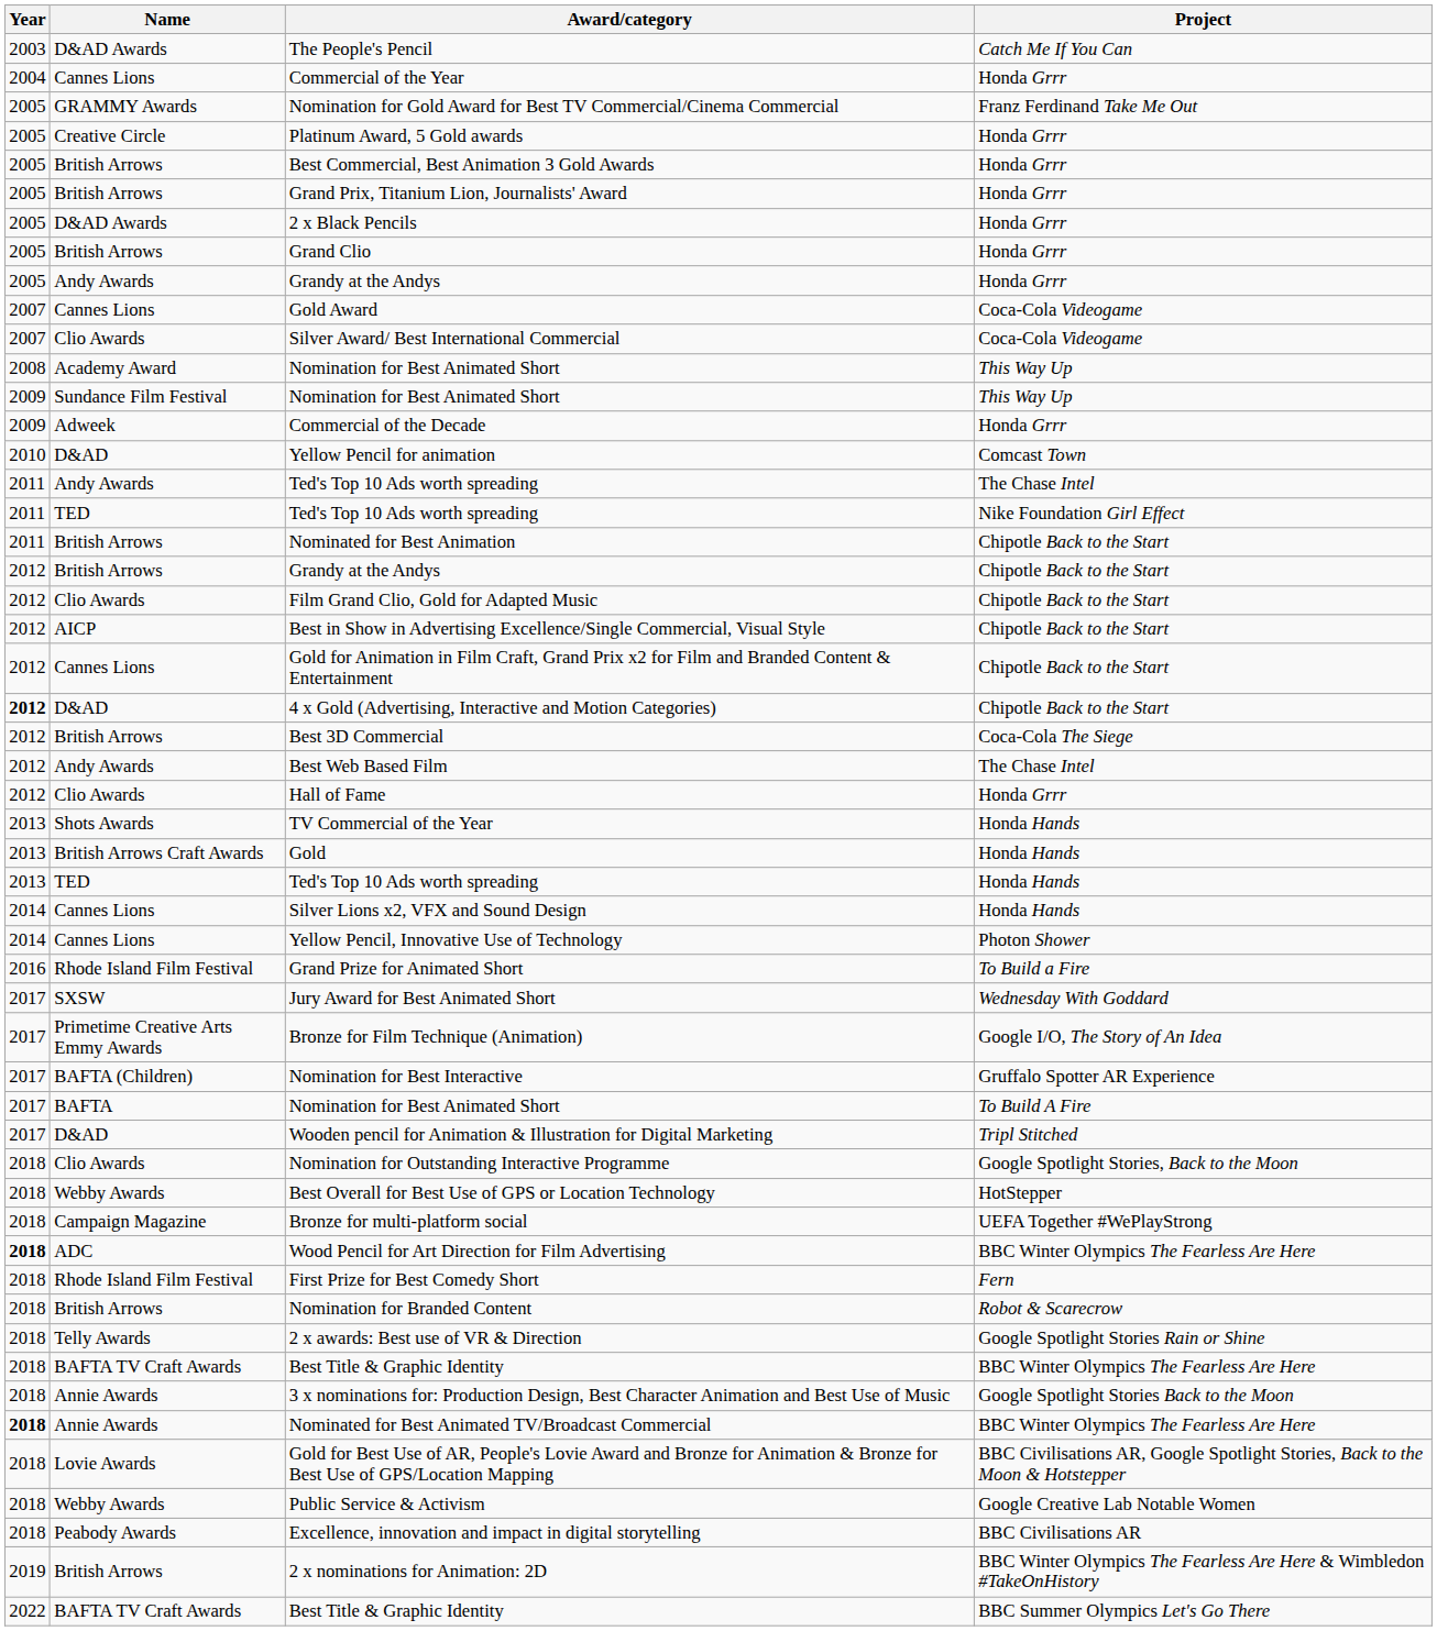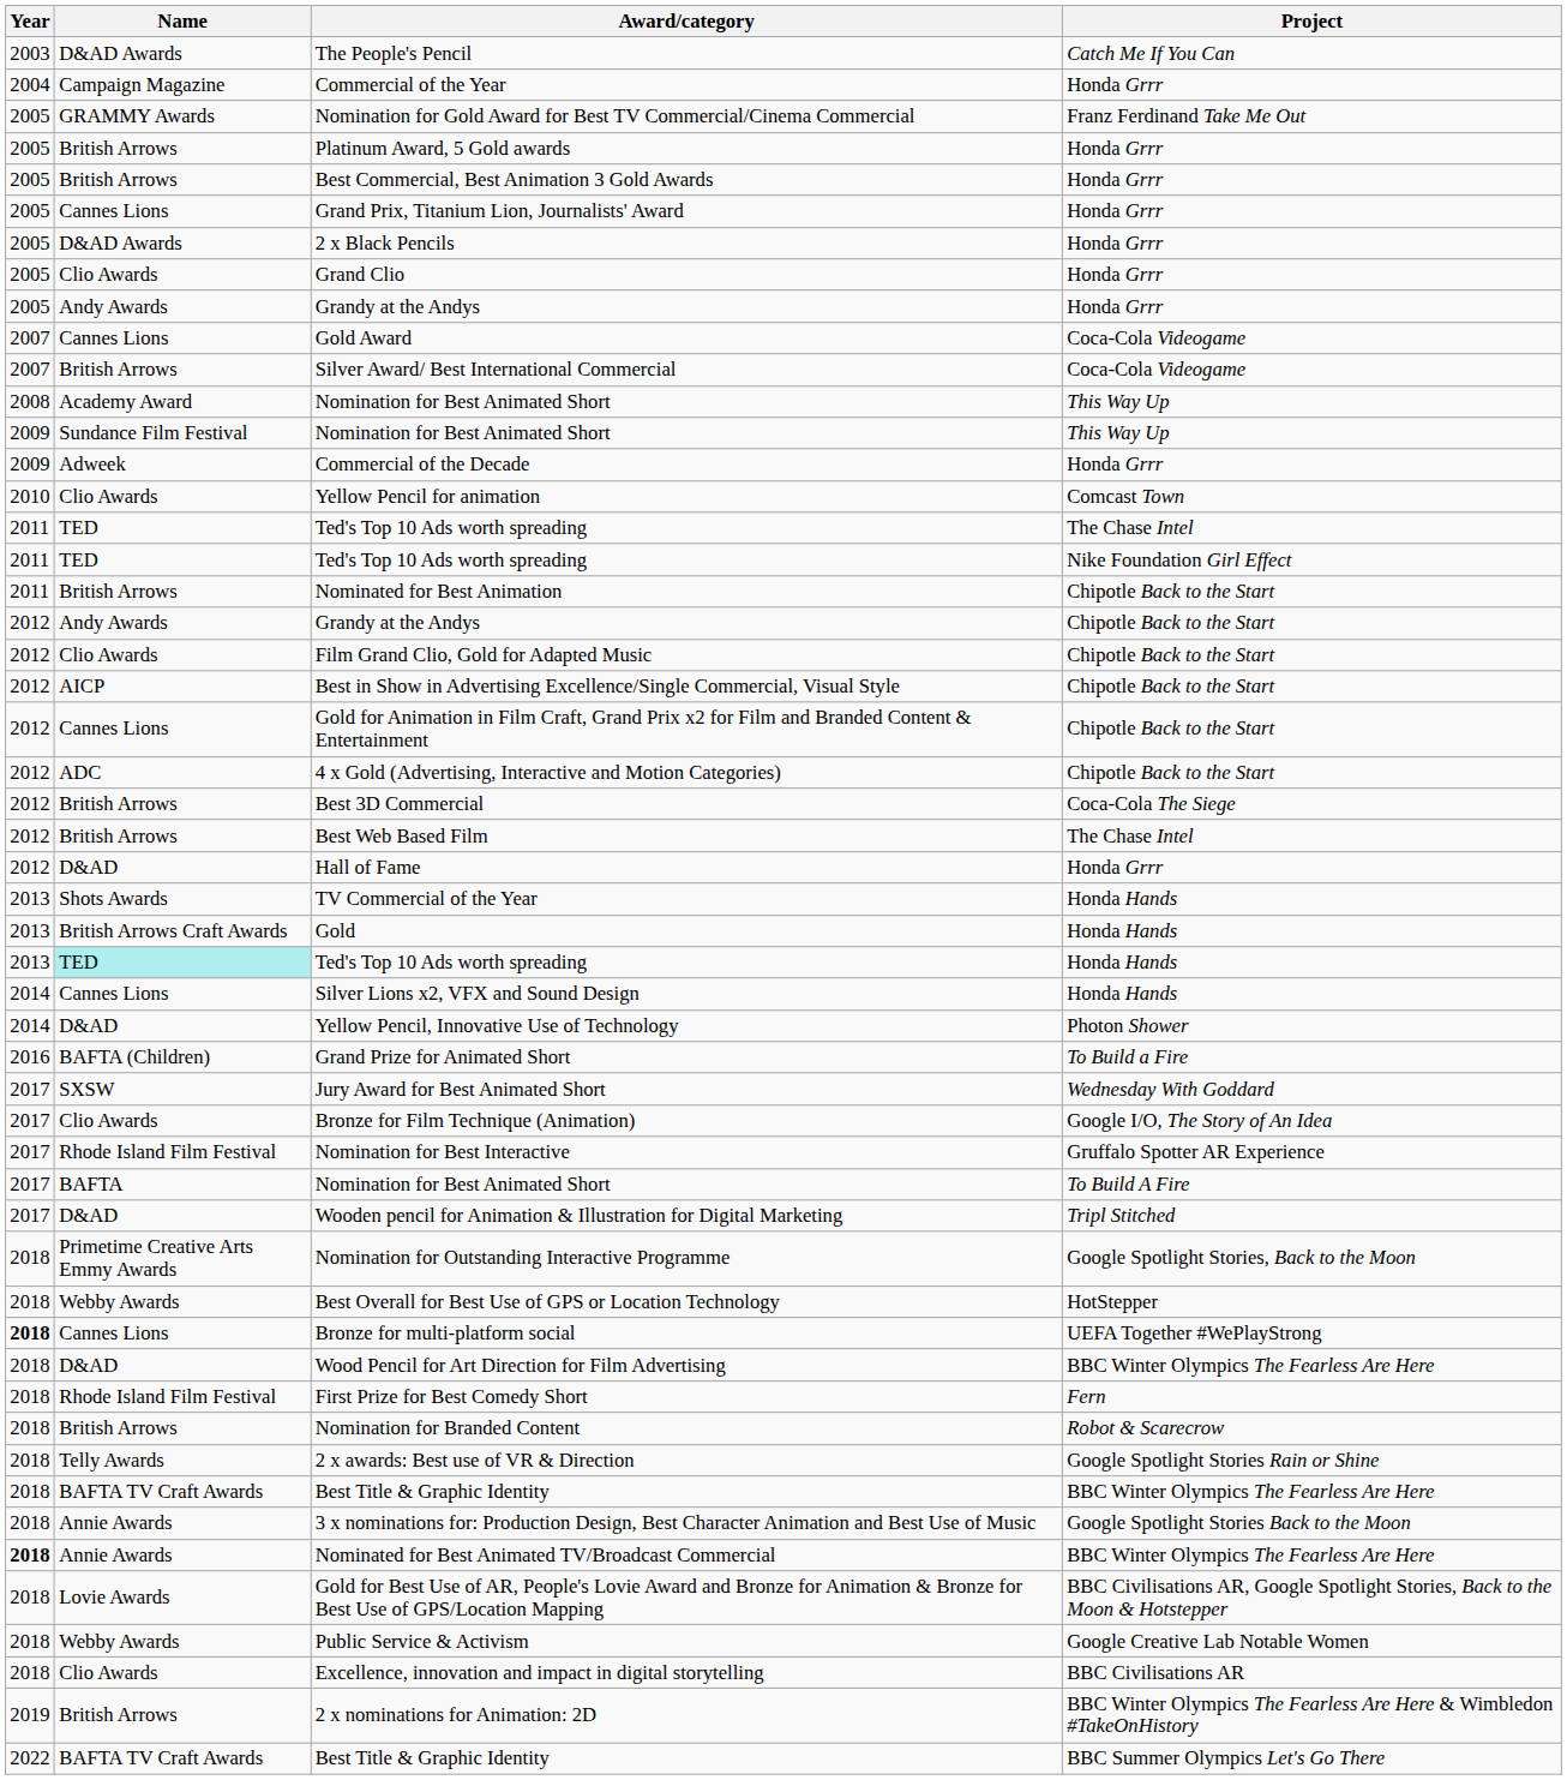 <table class="wikitable sortable">
 <tr>
 <th>Year</th>
 <th>Name</th>
 <th>Award/category</th>
 <th>Project</th>
 </tr>
 <tr>
 <td>2003</td>
 <td>D&AD Awards</td>
 <td>The People's Pencil</td>
 <td><em>Catch Me If You Can</em></td>
 </tr>
 <tr>
 <td>2004</td>
-<td>Cannes Lions</td>
+<td>Campaign Magazine</td>
 <td>Commercial of the Year</td>
 <td>Honda <em>Grrr</em></td>
 </tr>
 <tr>
 <td>2005</td>
 <td>GRAMMY Awards</td>
 <td>Nomination for Gold Award for Best TV Commercial/Cinema Commercial</td>
 <td>Franz Ferdinand <em>Take Me Out</em></td>
 </tr>
 <tr>
 <td>2005</td>
-<td>Creative Circle</td>
+<td>British Arrows</td>
 <td>Platinum Award, 5 Gold awards</td>
 <td>Honda <em>Grrr</em></td>
 </tr>
 <tr>
 <td>2005</td>
 <td>British Arrows</td>
 <td>Best Commercial, Best Animation 3 Gold Awards</td>
 <td>Honda <em>Grrr</em></td>
 </tr>
 <tr>
 <td>2005</td>
-<td>British Arrows</td>
+<td>Cannes Lions</td>
 <td>Grand Prix, Titanium Lion, Journalists' Award</td>
 <td>Honda <em>Grrr</em></td>
 </tr>
 <tr>
 <td>2005</td>
 <td>D&AD Awards</td>
 <td>2 x Black Pencils</td>
 <td>Honda <em>Grrr</em></td>
 </tr>
 <tr>
 <td>2005</td>
-<td>British Arrows</td>
+<td>Clio Awards</td>
 <td>Grand Clio</td>
 <td>Honda <em>Grrr</em></td>
 </tr>
 <tr>
 <td>2005</td>
 <td>Andy Awards</td>
 <td>Grandy at the Andys</td>
 <td>Honda <em>Grrr</em></td>
 </tr>
 <tr>
 <td>2007</td>
 <td>Cannes Lions</td>
 <td>Gold Award</td>
 <td>Coca-Cola <em>Videogame</em></td>
 </tr>
 <tr>
 <td>2007</td>
-<td>Clio Awards</td>
+<td>British Arrows</td>
 <td>Silver Award/ Best International Commercial</td>
 <td>Coca-Cola <em>Videogame</em></td>
 </tr>
 <tr>
 <td>2008</td>
 <td>Academy Award</td>
 <td>Nomination for Best Animated Short</td>
 <td><em>This Way Up</em></td>
 </tr>
 <tr>
 <td>2009</td>
 <td>Sundance Film Festival</td>
 <td>Nomination for Best Animated Short</td>
 <td><em>This Way Up</em></td>
 </tr>
 <tr>
 <td>2009</td>
 <td>Adweek</td>
 <td>Commercial of the Decade</td>
 <td>Honda <em>Grrr</em></td>
 </tr>
 <tr>
 <td>2010</td>
-<td>D&AD</td>
+<td>Clio Awards</td>
 <td>Yellow Pencil for animation</td>
 <td>Comcast <em>Town</em></td>
 </tr>
 <tr>
 <td>2011</td>
-<td>Andy Awards</td>
+<td>TED</td>
 <td>Ted's Top 10 Ads worth spreading</td>
 <td>The Chase <em>Intel</em></td>
 </tr>
 <tr>
 <td>2011</td>
 <td>TED</td>
 <td>Ted's Top 10 Ads worth spreading</td>
 <td>Nike Foundation  <em>Girl Effect</em></td>
 </tr>
 <tr>
 <td>2011</td>
 <td>British Arrows</td>
 <td>Nominated for Best Animation</td>
 <td>Chipotle <em>Back to the Start</em></td>
 </tr>
 <tr>
 <td>2012</td>
-<td>British Arrows</td>
+<td>Andy Awards</td>
 <td>Grandy at the Andys</td>
 <td>Chipotle <em>Back to the Start</em></td>
 </tr>
 <tr>
 <td>2012</td>
 <td>Clio Awards</td>
 <td>Film Grand Clio, Gold for Adapted Music</td>
 <td>Chipotle <em>Back to the Start</em></td>
 </tr>
 <tr>
 <td>2012</td>
 <td>AICP</td>
 <td>Best in Show in Advertising Excellence/Single Commercial, Visual Style</td>
 <td>Chipotle <em>Back to the Start</em></td>
 </tr>
 <tr>
 <td>2012</td>
 <td>Cannes Lions</td>
 <td>Gold for Animation in Film Craft, Grand Prix x2 for Film and Branded Content & Entertainment</td>
 <td>Chipotle <em>Back to the Start</em></td>
 </tr>
 <tr>
-<td><strong>2012</strong></td>
-<td>D&AD</td>
+<td>2012</td>
+<td>ADC</td>
 <td>4 x Gold (Advertising, Interactive and Motion Categories)</td>
 <td>Chipotle <em>Back to the Start</em></td>
 </tr>
 <tr>
 <td>2012</td>
 <td>British Arrows</td>
 <td>Best 3D Commercial</td>
 <td>Coca-Cola <em>The Siege</em></td>
 </tr>
 <tr>
 <td>2012</td>
-<td>Andy Awards</td>
+<td>British Arrows</td>
 <td>Best Web Based Film</td>
 <td>The Chase <em>Intel</em></td>
 </tr>
 <tr>
 <td>2012</td>
-<td>Clio Awards</td>
+<td>D&AD</td>
 <td>Hall of Fame</td>
 <td>Honda <em>Grrr</em></td>
 </tr>
 <tr>
 <td>2013</td>
 <td>Shots Awards</td>
 <td>TV Commercial of the Year</td>
 <td>Honda <em>Hands</em></td>
 </tr>
 <tr>
 <td>2013</td>
 <td>British Arrows Craft Awards</td>
 <td>Gold</td>
 <td>Honda <em>Hands</em></td>
 </tr>
 <tr>
 <td>2013</td>
-<td>TED</td>
+<td style="background: paleturquoise;">TED</td>
 <td>Ted's Top 10 Ads worth spreading</td>
 <td>Honda <em>Hands</em></td>
 </tr>
 <tr>
 <td>2014</td>
 <td>Cannes Lions</td>
 <td>Silver Lions x2, VFX and Sound Design</td>
 <td>Honda <em>Hands</em></td>
 </tr>
 <tr>
 <td>2014</td>
-<td>Cannes Lions</td>
+<td>D&AD</td>
 <td>Yellow Pencil, Innovative Use of Technology</td>
 <td>Photon <em>Shower</em></td>
 </tr>
 <tr>
 <td>2016</td>
-<td>Rhode Island Film Festival</td>
+<td>BAFTA (Children)</td>
 <td>Grand Prize for Animated Short</td>
 <td><em>To Build a Fire</em></td>
 </tr>
 <tr>
 <td>2017</td>
 <td>SXSW</td>
 <td>Jury Award for Best Animated Short</td>
 <td><em>Wednesday With Goddard</em></td>
 </tr>
 <tr>
 <td>2017</td>
-<td>Primetime Creative Arts Emmy Awards</td>
+<td>Clio Awards</td>
 <td>Bronze for Film Technique (Animation)</td>
 <td>Google I/O, <em>The Story of An Idea</em></td>
 </tr>
 <tr>
 <td>2017</td>
-<td>BAFTA (Children)</td>
+<td>Rhode Island Film Festival</td>
 <td>Nomination for Best Interactive</td>
 <td>Gruffalo Spotter AR Experience</td>
 </tr>
 <tr>
 <td>2017</td>
 <td>BAFTA</td>
 <td>Nomination for Best Animated Short</td>
 <td><em>To Build A Fire</em></td>
 </tr>
 <tr>
 <td>2017</td>
 <td>D&AD</td>
 <td>Wooden pencil for Animation & Illustration for Digital Marketing</td>
 <td><em>Tripl Stitched</em></td>
 </tr>
 <tr>
 <td>2018</td>
-<td>Clio Awards</td>
+<td>Primetime Creative Arts Emmy Awards</td>
 <td>Nomination for Outstanding Interactive Programme</td>
 <td>Google Spotlight Stories, <em>Back to the Moon</em></td>
 </tr>
 <tr>
 <td>2018</td>
 <td>Webby Awards</td>
 <td>Best Overall for Best Use of GPS or Location Technology</td>
 <td>HotStepper</td>
 </tr>
 <tr>
-<td>2018</td>
-<td>Campaign Magazine</td>
+<td><strong>2018</strong></td>
+<td>Cannes Lions</td>
 <td>Bronze for multi-platform social</td>
 <td>UEFA Together #WePlayStrong</td>
 </tr>
 <tr>
-<td><strong>2018</strong></td>
-<td>ADC</td>
+<td>2018</td>
+<td>D&AD</td>
 <td>Wood Pencil for Art Direction for Film Advertising</td>
 <td>BBC Winter Olympics <em>The Fearless Are Here</em></td>
 </tr>
 <tr>
 <td>2018</td>
 <td>Rhode Island Film Festival</td>
 <td>First Prize for Best Comedy Short</td>
 <td><em>Fern</em></td>
 </tr>
 <tr>
 <td>2018</td>
 <td>British Arrows</td>
 <td>Nomination for Branded Content</td>
 <td><em>Robot & Scarecrow</em></td>
 </tr>
 <tr>
 <td>2018</td>
 <td>Telly Awards</td>
 <td>2 x awards: Best use of VR & Direction</td>
 <td>Google Spotlight Stories <em>Rain or Shine</em></td>
 </tr>
 <tr>
 <td>2018</td>
 <td>BAFTA TV Craft Awards</td>
 <td>Best Title & Graphic Identity</td>
 <td>BBC Winter Olympics <em>The Fearless Are Here</em></td>
 </tr>
 <tr>
 <td>2018</td>
 <td>Annie Awards</td>
 <td>3 x nominations for: Production Design, Best Character Animation and Best Use of Music</td>
 <td>Google Spotlight Stories <em>Back to the Moon</em></td>
 </tr>
 <tr>
 <td><strong>2018</strong></td>
 <td>Annie Awards</td>
 <td>Nominated for Best Animated TV/Broadcast Commercial</td>
 <td>BBC Winter Olympics <em>The Fearless Are Here</em></td>
 </tr>
 <tr>
 <td>2018</td>
 <td>Lovie Awards</td>
 <td>Gold for Best Use of AR, People's Lovie Award and Bronze for Animation & Bronze for Best Use of GPS/Location Mapping</td>
 <td>BBC Civilisations AR, Google Spotlight Stories, <em>Back to the Moon & Hotstepper</em></td>
 </tr>
 <tr>
 <td>2018</td>
 <td>Webby Awards</td>
 <td>Public Service & Activism</td>
 <td>Google Creative Lab Notable Women</td>
 </tr>
 <tr>
 <td>2018</td>
-<td>Peabody Awards</td>
+<td>Clio Awards</td>
 <td>Excellence, innovation and impact in digital storytelling</td>
 <td>BBC Civilisations AR</td>
 </tr>
 <tr>
 <td>2019</td>
 <td>British Arrows</td>
 <td>2 x nominations for Animation: 2D</td>
 <td>BBC Winter Olympics <em>The Fearless Are Here</em> & Wimbledon <em>#TakeOnHistory</em></td>
 </tr>
 <tr>
 <td>2022</td>
 <td>BAFTA TV Craft Awards</td>
 <td>Best Title & Graphic Identity</td>
 <td>BBC Summer Olympics <em>Let's Go There</em></td>
 </tr>
 </table>
